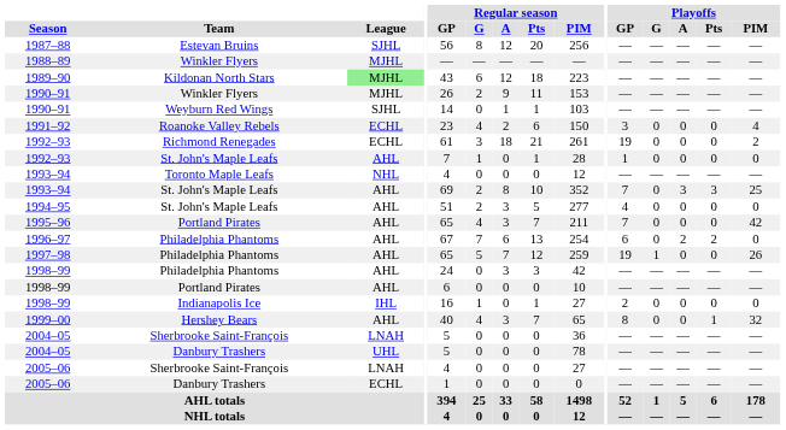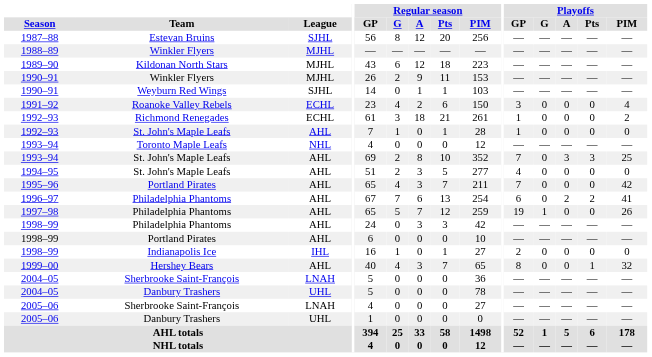 <table border="0" cellpadding="1" cellspacing="0" style="text-align:center; width:60em">
 <tr bgcolor="#e0e0e0">
 <th colspan="3" bgcolor="#ffffff"></th>
 <th rowspan="100" bgcolor="#ffffff"></th>
 <th colspan="5"><a href='#'>Regular season</a></th>
 <th rowspan="100" bgcolor="#ffffff"></th>
 <th colspan="5"><a href='#'>Playoffs</a></th>
 </tr>
 <tr bgcolor="#e0e0e0">
 <th><a href='#'>Season</a></th>
 <th>Team</th>
 <th>League</th>
 <th>GP</th>
 <th><a href='#'>G</a></th>
 <th><a href='#'>A</a></th>
 <th><a href='#'>Pts</a></th>
 <th><a href='#'>PIM</a></th>
 <th>GP</th>
 <th>G</th>
 <th>A</th>
 <th>Pts</th>
 <th>PIM</th>
 </tr>
 <tr>
 <td><a href='#'>1987–88</a></td>
 <td><a href='#'>Estevan Bruins</a></td>
 <td><a href='#'>SJHL</a></td>
 <td>56</td>
 <td>8</td>
 <td>12</td>
 <td>20</td>
 <td>256</td>
 <td>—</td>
 <td>—</td>
 <td>—</td>
 <td>—</td>
 <td>—</td>
 </tr>
 <tr bgcolor="#f0f0f0">
 <td><a href='#'>1988–89</a></td>
 <td><a href='#'>Winkler Flyers</a></td>
 <td><a href='#'>MJHL</a></td>
 <td>—</td>
 <td>—</td>
 <td>—</td>
 <td>—</td>
 <td>—</td>
 <td>—</td>
 <td>—</td>
 <td>—</td>
 <td>—</td>
 <td>—</td>
 </tr>
 <tr>
 <td><a href='#'>1989–90</a></td>
 <td><a href='#'>Kildonan North Stars</a></td>
-<td style="background: lightgreen;">MJHL</td>
+<td>MJHL</td>
 <td>43</td>
 <td>6</td>
 <td>12</td>
 <td>18</td>
 <td>223</td>
 <td>—</td>
 <td>—</td>
 <td>—</td>
 <td>—</td>
 <td>—</td>
 </tr>
 <tr bgcolor="#f0f0f0">
 <td><a href='#'>1990–91</a></td>
 <td>Winkler Flyers</td>
 <td>MJHL</td>
 <td>26</td>
 <td>2</td>
 <td>9</td>
 <td>11</td>
 <td>153</td>
 <td>—</td>
 <td>—</td>
 <td>—</td>
 <td>—</td>
 <td>—</td>
 </tr>
 <tr>
 <td><a href='#'>1990–91</a></td>
 <td><a href='#'>Weyburn Red Wings</a></td>
 <td>SJHL</td>
 <td>14</td>
 <td>0</td>
 <td>1</td>
 <td>1</td>
 <td>103</td>
 <td>—</td>
 <td>—</td>
 <td>—</td>
 <td>—</td>
 <td>—</td>
 </tr>
 <tr bgcolor="#f0f0f0">
 <td><a href='#'>1991–92</a></td>
 <td><a href='#'>Roanoke Valley Rebels</a></td>
 <td><a href='#'>ECHL</a></td>
 <td>23</td>
 <td>4</td>
 <td>2</td>
 <td>6</td>
 <td>150</td>
 <td>3</td>
 <td>0</td>
 <td>0</td>
 <td>0</td>
 <td>4</td>
 </tr>
 <tr>
 <td><a href='#'>1992–93</a></td>
 <td><a href='#'>Richmond Renegades</a></td>
 <td>ECHL</td>
 <td>61</td>
 <td>3</td>
 <td>18</td>
 <td>21</td>
 <td>261</td>
-<td>19</td>
+<td>1</td>
 <td>0</td>
 <td>0</td>
 <td>0</td>
 <td>2</td>
 </tr>
 <tr bgcolor="#f0f0f0">
 <td><a href='#'>1992–93</a></td>
 <td><a href='#'>St. John's Maple Leafs</a></td>
 <td><a href='#'>AHL</a></td>
 <td>7</td>
 <td>1</td>
 <td>0</td>
 <td>1</td>
 <td>28</td>
 <td>1</td>
 <td>0</td>
 <td>0</td>
 <td>0</td>
 <td>0</td>
 </tr>
 <tr>
 <td><a href='#'>1993–94</a></td>
 <td><a href='#'>Toronto Maple Leafs</a></td>
 <td><a href='#'>NHL</a></td>
 <td>4</td>
 <td>0</td>
 <td>0</td>
 <td>0</td>
 <td>12</td>
 <td>—</td>
 <td>—</td>
 <td>—</td>
 <td>—</td>
 <td>—</td>
 </tr>
 <tr bgcolor="#f0f0f0">
 <td><a href='#'>1993–94</a></td>
 <td>St. John's Maple Leafs</td>
 <td>AHL</td>
 <td>69</td>
 <td>2</td>
 <td>8</td>
 <td>10</td>
 <td>352</td>
 <td>7</td>
 <td>0</td>
 <td>3</td>
 <td>3</td>
 <td>25</td>
 </tr>
 <tr>
 <td><a href='#'>1994–95</a></td>
 <td>St. John's Maple Leafs</td>
 <td>AHL</td>
 <td>51</td>
 <td>2</td>
 <td>3</td>
 <td>5</td>
 <td>277</td>
 <td>4</td>
 <td>0</td>
 <td>0</td>
 <td>0</td>
 <td>0</td>
 </tr>
 <tr bgcolor="#f0f0f0">
 <td><a href='#'>1995–96</a></td>
 <td><a href='#'>Portland Pirates</a></td>
 <td>AHL</td>
 <td>65</td>
 <td>4</td>
 <td>3</td>
 <td>7</td>
 <td>211</td>
 <td>7</td>
 <td>0</td>
 <td>0</td>
 <td>0</td>
 <td>42</td>
 </tr>
 <tr>
 <td><a href='#'>1996–97</a></td>
 <td><a href='#'>Philadelphia Phantoms</a></td>
 <td>AHL</td>
 <td>67</td>
 <td>7</td>
 <td>6</td>
 <td>13</td>
 <td>254</td>
 <td>6</td>
 <td>0</td>
 <td>2</td>
 <td>2</td>
-<td>0</td>
+<td>41</td>
 </tr>
 <tr bgcolor="#f0f0f0">
 <td><a href='#'>1997–98</a></td>
 <td>Philadelphia Phantoms</td>
 <td>AHL</td>
 <td>65</td>
 <td>5</td>
 <td>7</td>
 <td>12</td>
 <td>259</td>
 <td>19</td>
 <td>1</td>
 <td>0</td>
 <td>0</td>
 <td>26</td>
 </tr>
 <tr>
 <td><a href='#'>1998–99</a></td>
 <td>Philadelphia Phantoms</td>
 <td>AHL</td>
 <td>24</td>
 <td>0</td>
 <td>3</td>
 <td>3</td>
 <td>42</td>
 <td>—</td>
 <td>—</td>
 <td>—</td>
 <td>—</td>
 <td>—</td>
 </tr>
 <tr bgcolor="#f0f0f0">
 <td>1998–99</td>
 <td>Portland Pirates</td>
 <td>AHL</td>
 <td>6</td>
 <td>0</td>
 <td>0</td>
 <td>0</td>
 <td>10</td>
 <td>—</td>
 <td>—</td>
 <td>—</td>
 <td>—</td>
 <td>—</td>
 </tr>
 <tr>
 <td><a href='#'>1998–99</a></td>
 <td><a href='#'>Indianapolis Ice</a></td>
 <td><a href='#'>IHL</a></td>
 <td>16</td>
 <td>1</td>
 <td>0</td>
 <td>1</td>
 <td>27</td>
 <td>2</td>
 <td>0</td>
 <td>0</td>
 <td>0</td>
 <td>0</td>
 </tr>
 <tr bgcolor="#f0f0f0">
 <td><a href='#'>1999–00</a></td>
 <td><a href='#'>Hershey Bears</a></td>
 <td>AHL</td>
 <td>40</td>
 <td>4</td>
 <td>3</td>
 <td>7</td>
 <td>65</td>
 <td>8</td>
 <td>0</td>
 <td>0</td>
 <td>1</td>
 <td>32</td>
 </tr>
 <tr>
 <td><a href='#'>2004–05</a></td>
 <td><a href='#'>Sherbrooke Saint-François</a></td>
 <td><a href='#'>LNAH</a></td>
 <td>5</td>
 <td>0</td>
 <td>0</td>
 <td>0</td>
 <td>36</td>
 <td>—</td>
 <td>—</td>
 <td>—</td>
 <td>—</td>
 <td>—</td>
 </tr>
 <tr bgcolor="#f0f0f0">
 <td><a href='#'>2004–05</a></td>
 <td><a href='#'>Danbury Trashers</a></td>
 <td><a href='#'>UHL</a></td>
 <td>5</td>
 <td>0</td>
 <td>0</td>
 <td>0</td>
 <td>78</td>
 <td>—</td>
 <td>—</td>
 <td>—</td>
 <td>—</td>
 <td>—</td>
 </tr>
 <tr>
 <td><a href='#'>2005–06</a></td>
 <td>Sherbrooke Saint-François</td>
 <td>LNAH</td>
 <td>4</td>
 <td>0</td>
 <td>0</td>
 <td>0</td>
 <td>27</td>
 <td>—</td>
 <td>—</td>
 <td>—</td>
 <td>—</td>
 <td>—</td>
 </tr>
 <tr bgcolor="#f0f0f0">
 <td><a href='#'>2005–06</a></td>
 <td>Danbury Trashers</td>
-<td>ECHL</td>
+<td>UHL</td>
 <td>1</td>
 <td>0</td>
 <td>0</td>
 <td>0</td>
 <td>0</td>
 <td>—</td>
 <td>—</td>
 <td>—</td>
 <td>—</td>
 <td>—</td>
 </tr>
 <tr bgcolor="#e0e0e0">
 <th colspan="3">AHL totals</th>
 <th>394</th>
 <th>25</th>
 <th>33</th>
 <th>58</th>
 <th>1498</th>
 <th>52</th>
 <th>1</th>
 <th>5</th>
 <th>6</th>
 <th>178</th>
 </tr>
 <tr bgcolor="#e0e0e0">
 <th colspan="3">NHL totals</th>
 <th>4</th>
 <th>0</th>
 <th>0</th>
 <th>0</th>
 <th>12</th>
 <th>—</th>
 <th>—</th>
 <th>—</th>
 <th>—</th>
 <th>—</th>
 </tr>
 </table>
